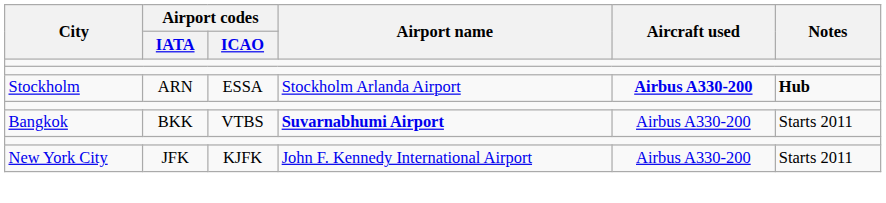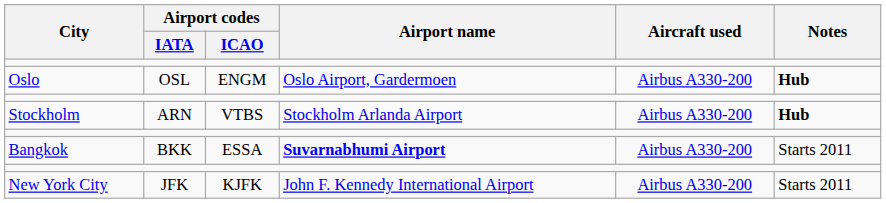 <table class="wikitable" style="font-size: 85%" width="725" align=center>
 <tr>
 <th rowspan="2">City</th>
 <th colspan="2">Airport codes</th>
 <th rowspan="2">Airport name</th>
 <th rowspan="2">Aircraft used</th>
 <th rowspan="2">Notes</th>
 </tr>
 <tr>
 <th><a href='#'>IATA</a></th>
 <th><a href='#'>ICAO</a></th>
 </tr>
 <tr>
 <td colspan="6"><strong></strong></td>
 </tr>
 <tr>
+<td><a href='#'>Oslo</a></td>
+<td align=center>OSL</td>
+<td align=center>ENGM</td>
+<td><a href='#'>Oslo Airport, Gardermoen</a></td>
+<td align=center><a href='#'>Airbus A330-200</a></td>
+<td><strong>Hub</strong></td>
+</tr>
+<tr>
 <td colspan="6"><strong></strong></td>
 </tr>
 <tr>
 <td><a href='#'>Stockholm</a></td>
 <td align=center>ARN</td>
-<td align=center>ESSA</td>
+<td align=center>VTBS</td>
 <td><a href='#'>Stockholm Arlanda Airport</a></td>
-<td align=center><strong><a href='#'>Airbus A330-200</a></strong></td>
+<td align=center><a href='#'>Airbus A330-200</a></td>
 <td><strong>Hub</strong></td>
 </tr>
 <tr>
 <td colspan="6"><strong></strong></td>
 </tr>
 <tr>
 <td><a href='#'>Bangkok</a></td>
 <td align=center>BKK</td>
-<td align=center>VTBS</td>
+<td align=center>ESSA</td>
 <td><strong><a href='#'>Suvarnabhumi Airport</a></strong></td>
 <td align=center><a href='#'>Airbus A330-200</a></td>
 <td>Starts 2011</td>
 </tr>
 <tr>
 <td colspan="6"><strong></strong></td>
 </tr>
 <tr>
 <td><a href='#'>New York City</a></td>
 <td align=center>JFK</td>
 <td align=center>KJFK</td>
 <td><a href='#'>John F. Kennedy International Airport</a></td>
 <td align=center><a href='#'>Airbus A330-200</a></td>
 <td>Starts 2011</td>
 </tr>
 </table>
